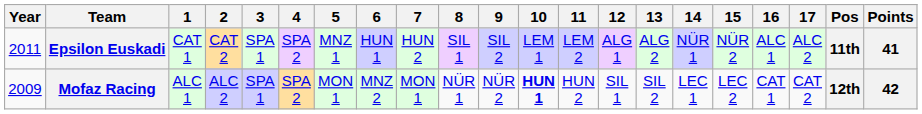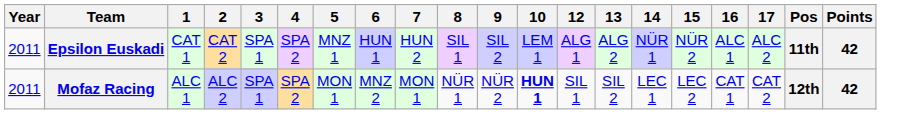 <table class="wikitable" style="text-align:center; font-size:85%">
 <tr>
 <th>Year</th>
 <th>Team</th>
 <th>1</th>
 <th>2</th>
 <th>3</th>
 <th>4</th>
 <th>5</th>
 <th>6</th>
 <th>7</th>
 <th>8</th>
 <th>9</th>
 <th>10</th>
-<th>11</th>
 <th>12</th>
 <th>13</th>
 <th>14</th>
 <th>15</th>
 <th>16</th>
 <th>17</th>
 <th>Pos</th>
 <th>Points</th>
 </tr>
 <tr>
 <td><a href='#'>2011</a></td>
 <th nowrap><a href='#'>Epsilon Euskadi</a></th>
 <td style="background:#DFFFDF;"><a href='#'>CAT<br>1</a><br></td>
 <td style="background:#FFDF9F;"><a href='#'>CAT<br>2</a><br></td>
 <td style="background:#DFFFDF;"><a href='#'>SPA<br>1</a><br></td>
 <td style="background:#EFCFFF;"><a href='#'>SPA<br>2</a><br></td>
 <td style="background:#DFFFDF;"><a href='#'>MNZ<br>1</a><br></td>
 <td style="background:#CFCFFF;"><a href='#'>HUN<br>1</a><br></td>
 <td style="background:#DFFFDF;"><a href='#'>HUN<br>2</a><br></td>
 <td style="background:#EFCFFF;"><a href='#'>SIL<br>1</a><br></td>
 <td style="background:#CFCFFF;"><a href='#'>SIL<br>2</a><br></td>
 <td style="background:#CFCFFF;"><a href='#'>LEM<br>1</a><br></td>
-<td style="background:#CFCFFF;"><a href='#'>LEM<br>2</a><br></td>
 <td style="background:#EFCFFF;"><a href='#'>ALG<br>1</a><br></td>
 <td style="background:#DFFFDF;"><a href='#'>ALG<br>2</a><br></td>
 <td style="background:#CFCFFF;"><a href='#'>NÜR<br>1</a><br></td>
 <td style="background:#DFFFDF;"><a href='#'>NÜR<br>2</a><br></td>
 <td style="background:#DFFFDF;"><a href='#'>ALC<br>1</a><br></td>
 <td style="background:#DFFFDF;"><a href='#'>ALC<br>2</a><br></td>
 <th>11th</th>
-<th>41</th>
+<th>42</th>
 </tr>
 <tr>
-<td><a href='#'>2009</a></td>
+<td><a href='#'>2011</a></td>
 <th nowrap><a href='#'>Mofaz Racing</a></th>
 <td style="background:#DFFFDF;"><a href='#'>ALC<br>1</a><br></td>
 <td style="background:#CFCFFF;"><a href='#'>ALC<br>2</a><br></td>
 <td style="background:#CFCFFF;"><a href='#'>SPA<br>1</a><br></td>
 <td style="background:#FFDF9F;"><a href='#'>SPA<br>2</a><br></td>
 <td style="background:#DFFFDF;"><a href='#'>MON<br>1</a><br></td>
 <td style="background:#DFFFDF;"><a href='#'>MNZ<br>2</a><br></td>
 <td style="background:#DFFFDF;"><a href='#'>MON<br>1</a><br></td>
 <td><a href='#'>NÜR<br>1</a></td>
 <td><a href='#'>NÜR<br>2</a></td>
 <td><strong><a href='#'>HUN<br>1</a></strong></td>
-<td><a href='#'>HUN<br>2</a></td>
 <td><a href='#'>SIL<br>1</a></td>
 <td><a href='#'>SIL<br>2</a></td>
 <td><a href='#'>LEC<br>1</a></td>
 <td><a href='#'>LEC<br>2</a></td>
 <td><a href='#'>CAT<br>1</a></td>
 <td><a href='#'>CAT<br>2</a></td>
 <th>12th</th>
 <th>42</th>
 </tr>
 </table>
